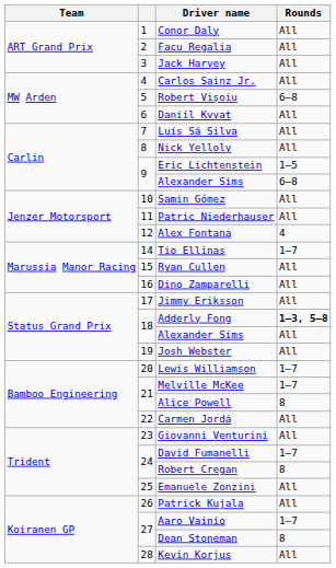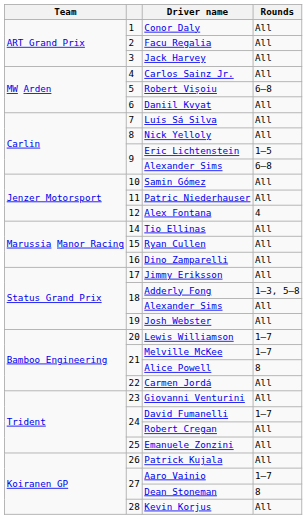 <table class="wikitable" style="font-size: 85%">
 <tr>
 <th>Team</th>
 <th></th>
 <th>Driver name</th>
 <th>Rounds</th>
 </tr>
 <tr>
 <td rowspan=3> <a href='#'>ART Grand Prix</a></td>
 <td>1</td>
 <td> <a href='#'>Conor Daly</a></td>
 <td>All</td>
 </tr>
 <tr>
 <td>2</td>
 <td> <a href='#'>Facu Regalia</a></td>
 <td>All</td>
 </tr>
 <tr>
 <td>3</td>
 <td> <a href='#'>Jack Harvey</a></td>
 <td>All</td>
 </tr>
 <tr>
 <td rowspan=3> <a href='#'>MW</a> <a href='#'>Arden</a></td>
 <td>4</td>
 <td> <a href='#'>Carlos Sainz Jr.</a></td>
 <td>All</td>
 </tr>
 <tr>
 <td>5</td>
 <td> <a href='#'>Robert Vișoiu</a></td>
 <td>6–8</td>
 </tr>
 <tr>
 <td>6</td>
 <td> <a href='#'>Daniil Kvyat</a></td>
 <td>All</td>
 </tr>
 <tr>
 <td rowspan=4> <a href='#'>Carlin</a></td>
 <td>7</td>
 <td> <a href='#'>Luís Sá Silva</a></td>
 <td>All</td>
 </tr>
 <tr>
 <td>8</td>
 <td> <a href='#'>Nick Yelloly</a></td>
 <td>All</td>
 </tr>
 <tr>
 <td rowspan=2>9</td>
 <td> <a href='#'>Eric Lichtenstein</a></td>
 <td>1–5</td>
 </tr>
 <tr>
 <td> <a href='#'>Alexander Sims</a></td>
 <td>6–8</td>
 </tr>
 <tr>
 <td rowspan=3> <a href='#'>Jenzer Motorsport</a></td>
 <td>10</td>
 <td> <a href='#'>Samin Gómez</a></td>
 <td>All</td>
 </tr>
 <tr>
 <td>11</td>
 <td> <a href='#'>Patric Niederhauser</a></td>
 <td>All</td>
 </tr>
 <tr>
 <td>12</td>
 <td> <a href='#'>Alex Fontana</a></td>
 <td>4</td>
 </tr>
 <tr>
 <td rowspan=3> <a href='#'>Marussia</a> <a href='#'>Manor Racing</a></td>
 <td>14</td>
 <td> <a href='#'>Tio Ellinas</a></td>
-<td>1–7</td>
+<td>All</td>
 </tr>
 <tr>
 <td>15</td>
 <td> <a href='#'>Ryan Cullen</a></td>
 <td>All</td>
 </tr>
 <tr>
 <td>16</td>
 <td> <a href='#'>Dino Zamparelli</a></td>
 <td>All</td>
 </tr>
 <tr>
 <td rowspan=4> <a href='#'>Status Grand Prix</a></td>
 <td>17</td>
 <td> <a href='#'>Jimmy Eriksson</a></td>
 <td>All</td>
 </tr>
 <tr>
 <td rowspan=2>18</td>
 <td> <a href='#'>Adderly Fong</a></td>
-<td><strong>1–3, 5–8</strong></td>
+<td>1–3, 5–8</td>
 </tr>
 <tr>
 <td> <a href='#'>Alexander Sims</a></td>
 <td>All</td>
 </tr>
 <tr>
 <td>19</td>
 <td> <a href='#'>Josh Webster</a></td>
 <td>All</td>
 </tr>
 <tr>
 <td rowspan=4> <a href='#'>Bamboo Engineering</a></td>
 <td>20</td>
 <td> <a href='#'>Lewis Williamson</a></td>
 <td>1–7</td>
 </tr>
 <tr>
 <td rowspan=2>21</td>
 <td> <a href='#'>Melville McKee</a></td>
 <td>1–7</td>
 </tr>
 <tr>
 <td> <a href='#'>Alice Powell</a></td>
 <td>8</td>
 </tr>
 <tr>
 <td>22</td>
 <td> <a href='#'>Carmen Jordá</a></td>
 <td>All</td>
 </tr>
 <tr>
 <td rowspan=4> <a href='#'>Trident</a></td>
 <td>23</td>
 <td> <a href='#'>Giovanni Venturini</a></td>
 <td>All</td>
 </tr>
 <tr>
 <td rowspan=2>24</td>
 <td> <a href='#'>David Fumanelli</a></td>
 <td>1–7</td>
 </tr>
 <tr>
 <td> <a href='#'>Robert Cregan</a></td>
-<td>8</td>
+<td>All</td>
 </tr>
 <tr>
 <td>25</td>
 <td> <a href='#'>Emanuele Zonzini</a></td>
 <td>All</td>
 </tr>
 <tr>
 <td rowspan=4> <a href='#'>Koiranen GP</a></td>
 <td>26</td>
 <td> <a href='#'>Patrick Kujala</a></td>
 <td>All</td>
 </tr>
 <tr>
 <td rowspan=2>27</td>
 <td> <a href='#'>Aaro Vainio</a></td>
 <td>1–7</td>
 </tr>
 <tr>
 <td> <a href='#'>Dean Stoneman</a></td>
 <td>8</td>
 </tr>
 <tr>
 <td>28</td>
 <td> <a href='#'>Kevin Korjus</a></td>
 <td>All</td>
 </tr>
 </table>
